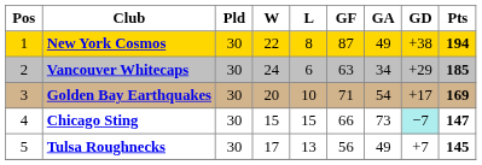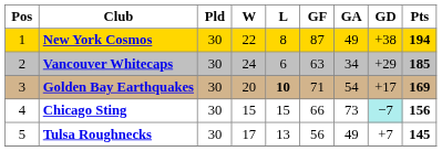 <table class="toccolours" border="1" cellpadding="4" cellspacing="0" style="text-align:center; border-collapse: collapse; margin:0;">
 <tr>
 <th width=30>Pos</th>
 <th>Club</th>
 <th width=30>Pld</th>
 <th width=30>W</th>
 <th width=30>L</th>
 <th width=30>GF</th>
 <th width=30>GA</th>
 <th width=30>GD</th>
 <th width=30>Pts</th>
 </tr>
 <tr bgcolor="gold">
 <td>1</td>
 <td align=left><strong><a href='#'>New York Cosmos</a></strong></td>
 <td>30</td>
 <td>22</td>
 <td>8</td>
 <td>87</td>
 <td>49</td>
 <td>+38</td>
 <td><strong>194</strong></td>
 </tr>
 <tr bgcolor="silver">
 <td>2</td>
 <td align=left><strong><a href='#'>Vancouver Whitecaps</a></strong></td>
 <td>30</td>
 <td>24</td>
 <td>6</td>
 <td>63</td>
 <td>34</td>
 <td>+29</td>
 <td><strong>185</strong></td>
 </tr>
 <tr bgcolor="tan">
 <td>3</td>
 <td align=left><strong><a href='#'>Golden Bay Earthquakes</a></strong></td>
 <td>30</td>
 <td>20</td>
-<td>10</td>
+<td><strong>10</strong></td>
 <td>71</td>
 <td>54</td>
 <td>+17</td>
 <td><strong>169</strong></td>
 </tr>
 <tr>
 <td>4</td>
 <td align=left><strong><a href='#'>Chicago Sting</a></strong></td>
 <td>30</td>
 <td>15</td>
 <td>15</td>
 <td>66</td>
 <td>73</td>
 <td style="background: paleturquoise;">−7</td>
-<td><strong>147</strong></td>
+<td><strong>156</strong></td>
 </tr>
 <tr>
 <td>5</td>
 <td align=left><strong><a href='#'>Tulsa Roughnecks</a></strong></td>
 <td>30</td>
 <td>17</td>
 <td>13</td>
 <td>56</td>
 <td>49</td>
 <td>+7</td>
 <td><strong>145</strong></td>
 </tr>
 <tr>
 </tr>
 </table>
